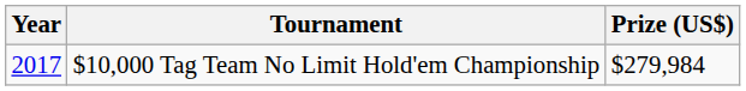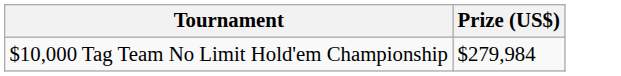 <table class="wikitable">
 <tr>
-<th>Year</th>
 <th>Tournament</th>
 <th>Prize (US$)</th>
 </tr>
 <tr>
-<td><a href='#'>2017</a></td>
 <td>$10,000 Tag Team No Limit Hold'em Championship</td>
 <td>$279,984</td>
 </tr>
 </table>
